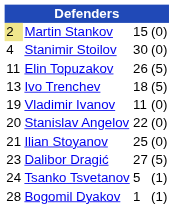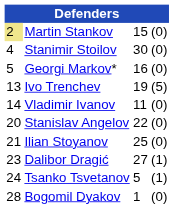 <table class="toccolours" border="0" cellpadding="2" cellspacing="0" style="float:left; margin:0.5em;">
 <tr>
 <th colspan="4" style="text-align:center;background:#2049B7;color:#FFFFFF;">Defenders</th>
 </tr>
 <tr>
 <td style="background: khaki;">2</td>
 <td> <a href='#'>Martin Stankov</a></td>
 <td>15</td>
 <td>(0)</td>
 </tr>
 <tr>
 <td>4</td>
 <td> <a href='#'>Stanimir Stoilov</a></td>
 <td>30</td>
 <td>(0)</td>
 </tr>
 <tr>
-<td>11</td>
-<td> <a href='#'>Elin Topuzakov</a></td>
-<td>26</td>
-<td>(5)</td>
+<td>5</td>
+<td> <a href='#'>Georgi Markov</a>*</td>
+<td>16</td>
+<td>(0)</td>
 </tr>
 <tr>
 <td>13</td>
 <td> <a href='#'>Ivo Trenchev</a></td>
-<td>18</td>
+<td>19</td>
 <td>(5)</td>
 </tr>
 <tr>
-<td>19</td>
+<td>14</td>
 <td> <a href='#'>Vladimir Ivanov</a></td>
 <td>11</td>
 <td>(0)</td>
 </tr>
 <tr>
 <td>20</td>
 <td> <a href='#'>Stanislav Angelov</a></td>
 <td>22</td>
 <td>(0)</td>
 </tr>
 <tr>
 <td>21</td>
 <td> <a href='#'>Ilian Stoyanov</a></td>
 <td>25</td>
 <td>(0)</td>
 </tr>
 <tr>
 <td>23</td>
 <td> <a href='#'>Dalibor Dragić</a></td>
 <td>27</td>
-<td>(5)</td>
+<td>(1)</td>
 </tr>
 <tr>
 <td>24</td>
 <td> <a href='#'>Tsanko Tsvetanov</a></td>
 <td>5</td>
 <td>(1)</td>
 </tr>
 <tr>
 <td>28</td>
 <td> <a href='#'>Bogomil Dyakov</a></td>
 <td>1</td>
-<td>(1)</td>
+<td>(0)</td>
 </tr>
 <tr>
 </tr>
 </table>
